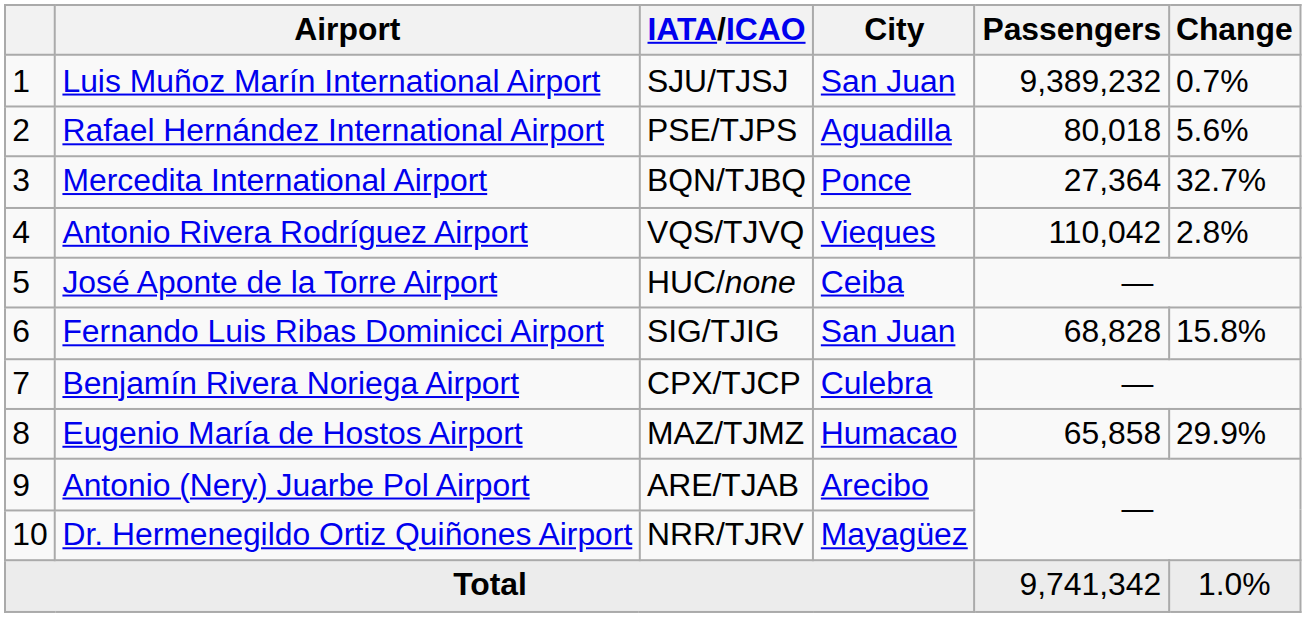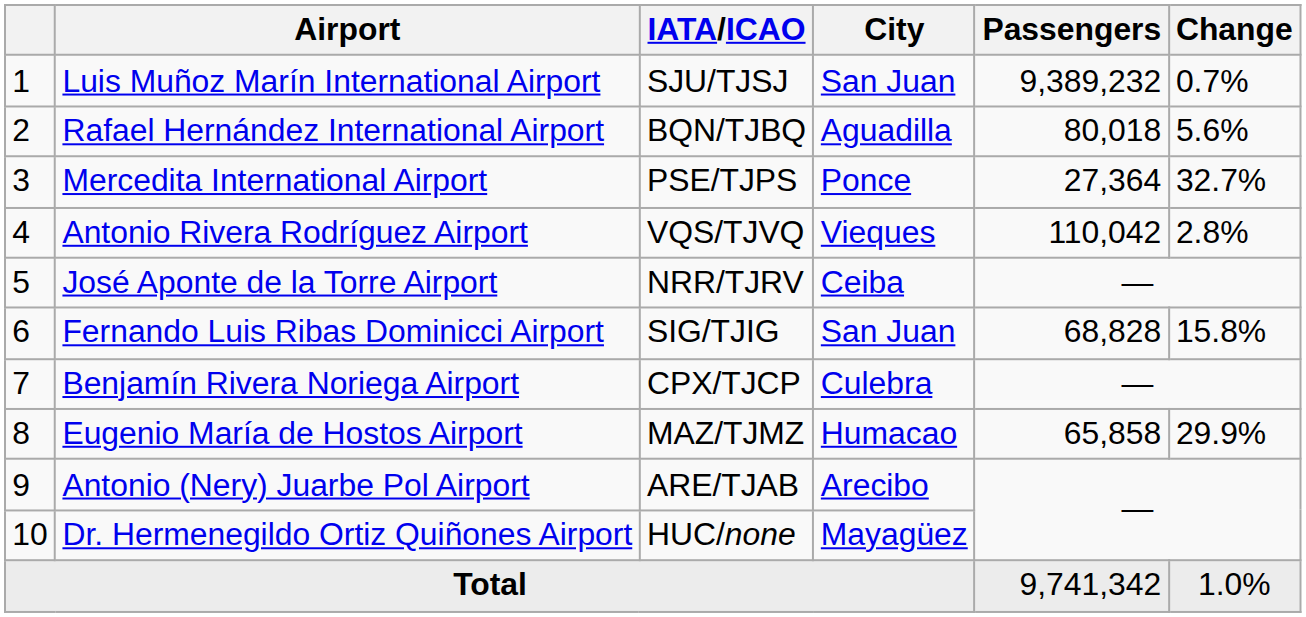 <table class="wikitable sortable">
 <tr>
 <th></th>
 <th>Airport</th>
 <th><a href='#'>IATA</a>/<a href='#'>ICAO</a></th>
 <th>City</th>
 <th>Passengers</th>
 <th>Change</th>
 </tr>
 <tr>
 <td>1</td>
 <td><a href='#'>Luis Muñoz Marín International Airport</a></td>
 <td>SJU/TJSJ</td>
 <td><a href='#'>San Juan</a></td>
 <td align="right">9,389,232</td>
 <td> 0.7%</td>
 </tr>
 <tr>
 <td>2</td>
 <td><a href='#'>Rafael Hernández International Airport</a></td>
-<td>PSE/TJPS</td>
+<td>BQN/TJBQ</td>
 <td><a href='#'>Aguadilla</a></td>
 <td align="right">80,018</td>
 <td> 5.6%</td>
 </tr>
 <tr>
 <td>3</td>
 <td><a href='#'>Mercedita International Airport</a></td>
-<td>BQN/TJBQ</td>
+<td>PSE/TJPS</td>
 <td><a href='#'>Ponce</a></td>
 <td align="right">27,364</td>
 <td> 32.7%</td>
 </tr>
 <tr>
 <td>4</td>
 <td><a href='#'>Antonio Rivera Rodríguez Airport</a></td>
 <td>VQS/TJVQ</td>
 <td><a href='#'>Vieques</a></td>
 <td align="right">110,042</td>
 <td> 2.8%</td>
 </tr>
 <tr>
 <td>5</td>
 <td><a href='#'>José Aponte de la Torre Airport</a></td>
-<td>HUC/<em>none</em></td>
+<td>NRR/TJRV</td>
 <td><a href='#'>Ceiba</a></td>
 <td colspan="2" align="center">—</td>
 </tr>
 <tr>
 <td>6</td>
 <td><a href='#'>Fernando Luis Ribas Dominicci Airport</a></td>
 <td>SIG/TJIG</td>
 <td><a href='#'>San Juan</a></td>
 <td align="right">68,828</td>
 <td> 15.8%</td>
 </tr>
 <tr>
 <td>7</td>
 <td><a href='#'>Benjamín Rivera Noriega Airport</a></td>
 <td>CPX/TJCP</td>
 <td><a href='#'>Culebra</a></td>
 <td colspan="2" align="center">—</td>
 </tr>
 <tr>
 <td>8</td>
 <td><a href='#'>Eugenio María de Hostos Airport</a></td>
 <td>MAZ/TJMZ</td>
 <td><a href='#'>Humacao</a></td>
 <td align="right">65,858</td>
 <td> 29.9%</td>
 </tr>
 <tr>
 <td>9</td>
 <td><a href='#'>Antonio (Nery) Juarbe Pol Airport</a></td>
 <td>ARE/TJAB</td>
 <td><a href='#'>Arecibo</a></td>
 <td rowspan=2 colspan="2" align="center">—</td>
 </tr>
 <tr>
 <td>10</td>
 <td><a href='#'>Dr. Hermenegildo Ortiz Quiñones Airport</a></td>
-<td>NRR/TJRV</td>
+<td>HUC/<em>none</em></td>
 <td><a href='#'>Mayagüez</a></td>
 </tr>
 <tr style="background-color:#ececec;">
 <td colspan=4 align="center"><strong>Total</strong></td>
 <td align="right">9,741,342</td>
 <td align="center"> 1.0%</td>
 </tr>
 </table>
